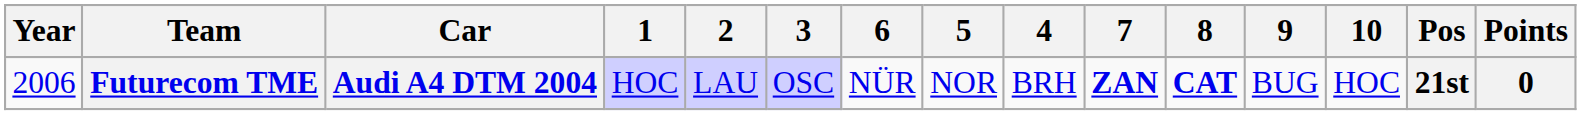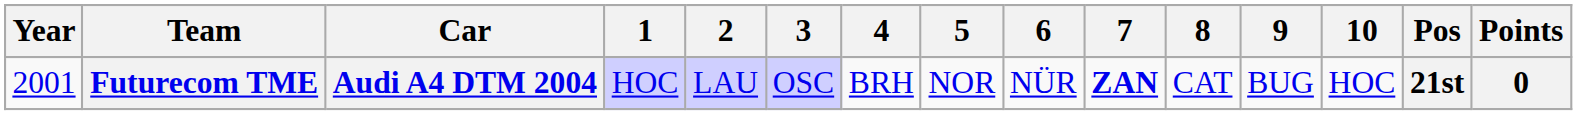 <table class="wikitable" border="1" style="text-align:center; font-size:95%;">
 <tr>
 <th>Year</th>
 <th>Team</th>
 <th>Car</th>
 <th>1</th>
 <th>2</th>
 <th>3</th>
+<th>4</th>
+<th>5</th>
 <th>6</th>
-<th>5</th>
-<th>4</th>
 <th>7</th>
 <th>8</th>
 <th>9</th>
 <th>10</th>
 <th>Pos</th>
 <th>Points</th>
 </tr>
 <tr>
-<td><a href='#'>2006</a></td>
+<td><a href='#'>2001</a></td>
 <th><a href='#'>Futurecom TME</a></th>
 <th><a href='#'>Audi A4 DTM 2004</a></th>
 <td style="background:#cfcfff;"><a href='#'>HOC</a><br></td>
 <td style="background:#cfcfff;"><a href='#'>LAU</a><br></td>
 <td style="background:#cfcfff;"><a href='#'>OSC</a><br></td>
+<td><a href='#'>BRH</a></td>
+<td><a href='#'>NOR</a></td>
 <td><a href='#'>NÜR</a></td>
-<td><a href='#'>NOR</a></td>
-<td><a href='#'>BRH</a></td>
 <td><strong><a href='#'>ZAN</a></strong></td>
-<td><strong><a href='#'>CAT</a></strong></td>
+<td><a href='#'>CAT</a></td>
 <td><a href='#'>BUG</a></td>
 <td><a href='#'>HOC</a></td>
 <th>21st</th>
 <th>0</th>
 </tr>
 </table>
